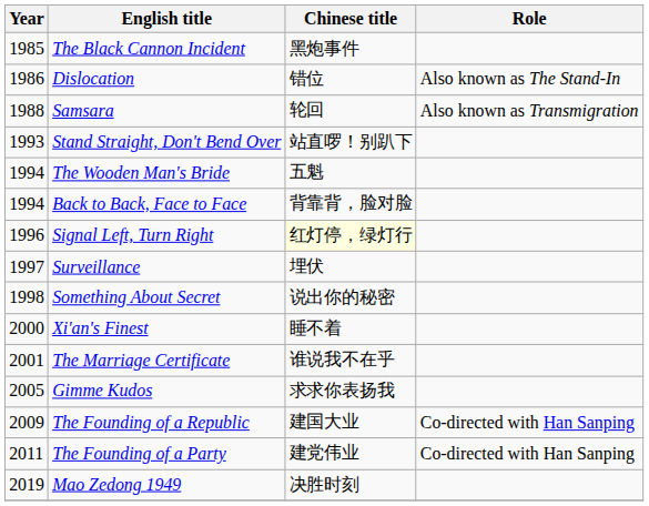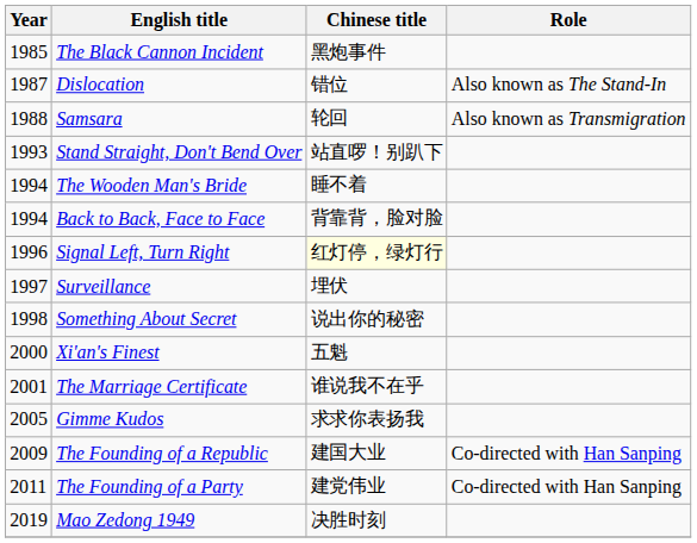 <table class="wikitable">
 <tr>
 <th>Year</th>
 <th>English title</th>
 <th>Chinese title</th>
 <th>Role</th>
 </tr>
 <tr>
 <td>1985</td>
 <td><em><a href='#'>The Black Cannon Incident</a></em></td>
 <td>黑炮事件</td>
 <td></td>
 </tr>
 <tr>
-<td>1986</td>
+<td>1987</td>
 <td><em><a href='#'>Dislocation</a></em></td>
 <td>错位</td>
 <td>Also known as <em>The Stand-In</em></td>
 </tr>
 <tr>
 <td>1988</td>
 <td><em><a href='#'>Samsara</a></em></td>
 <td>轮回</td>
 <td>Also known as <em>Transmigration</em></td>
 </tr>
 <tr>
 <td>1993</td>
 <td><em><a href='#'>Stand Straight, Don't Bend Over</a></em></td>
 <td>站直啰！别趴下</td>
 <td></td>
 </tr>
 <tr>
 <td>1994</td>
 <td><em><a href='#'>The Wooden Man's Bride</a></em></td>
-<td>五魁</td>
+<td>睡不着</td>
 <td></td>
 </tr>
 <tr>
 <td>1994</td>
 <td><em><a href='#'>Back to Back, Face to Face</a></em></td>
 <td>背靠背，脸对脸</td>
 <td></td>
 </tr>
 <tr>
 <td>1996</td>
 <td><em><a href='#'>Signal Left, Turn Right</a></em></td>
 <td style="background: lightyellow;">红灯停，绿灯行</td>
 <td></td>
 </tr>
 <tr>
 <td>1997</td>
 <td><em><a href='#'>Surveillance</a></em></td>
 <td>埋伏</td>
 <td></td>
 </tr>
 <tr>
 <td>1998</td>
 <td><em><a href='#'>Something About Secret</a></em></td>
 <td>说出你的秘密</td>
 <td></td>
 </tr>
 <tr>
 <td>2000</td>
 <td><em><a href='#'>Xi'an's Finest</a></em></td>
-<td>睡不着</td>
+<td>五魁</td>
 <td></td>
 </tr>
 <tr>
 <td>2001</td>
 <td><em><a href='#'>The Marriage Certificate</a></em></td>
 <td>谁说我不在乎</td>
 <td></td>
 </tr>
 <tr>
 <td>2005</td>
 <td><em><a href='#'>Gimme Kudos</a></em></td>
 <td>求求你表扬我</td>
 <td></td>
 </tr>
 <tr>
 <td>2009</td>
 <td><em><a href='#'>The Founding of a Republic</a></em></td>
 <td>建国大业</td>
 <td>Co-directed with <a href='#'>Han Sanping</a></td>
 </tr>
 <tr>
 <td>2011</td>
 <td><em><a href='#'>The Founding of a Party</a></em></td>
 <td>建党伟业</td>
 <td>Co-directed with Han Sanping</td>
 </tr>
 <tr>
 <td>2019</td>
 <td><em><a href='#'>Mao Zedong 1949</a></em></td>
 <td>决胜时刻</td>
 <td></td>
 </tr>
 <tr>
 </tr>
 </table>
